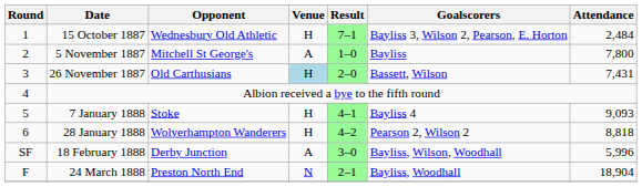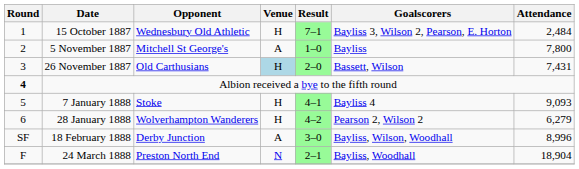 <table class="wikitable">
 <tr>
 <th>Round</th>
 <th>Date</th>
 <th>Opponent</th>
 <th>Venue</th>
 <th>Result</th>
 <th>Goalscorers</th>
 <th>Attendance</th>
 </tr>
 <tr>
 <td align="center">1</td>
 <td align="right">15 October 1887</td>
 <td><a href='#'>Wednesbury Old Athletic</a></td>
 <td align="center">H</td>
 <td align="center" bgcolor="PaleGreen">7–1</td>
 <td><a href='#'>Bayliss</a> 3, <a href='#'>Wilson</a> 2, <a href='#'>Pearson</a>, <a href='#'>E. Horton</a></td>
 <td align="right">2,484</td>
 </tr>
 <tr>
 <td align="center">2</td>
 <td align="right">5 November 1887</td>
 <td><a href='#'>Mitchell St George's</a></td>
 <td align="center">A</td>
 <td align="center" bgcolor="PaleGreen">1–0</td>
 <td><a href='#'>Bayliss</a></td>
 <td align="right">7,800</td>
 </tr>
 <tr>
 <td align="center">3</td>
 <td align="right">26 November 1887</td>
 <td><a href='#'>Old Carthusians</a></td>
 <td align="center" style="background: lightblue;">H</td>
 <td align="center" bgcolor="PaleGreen">2–0</td>
 <td><a href='#'>Bassett</a>, <a href='#'>Wilson</a></td>
 <td align="right">7,431</td>
 </tr>
 <tr>
-<td align="center">4</td>
+<td align="center"><strong>4</strong></td>
 <td align="center" colspan="6">Albion received a <a href='#'>bye</a> to the fifth round</td>
 </tr>
 <tr>
 <td align="center">5</td>
 <td align="right">7 January 1888</td>
 <td><a href='#'>Stoke</a></td>
 <td align="center">H</td>
 <td align="center" bgcolor="PaleGreen">4–1</td>
 <td><a href='#'>Bayliss</a> 4</td>
 <td align="right">9,093</td>
 </tr>
 <tr>
 <td align="center">6</td>
 <td align="right">28 January 1888</td>
 <td><a href='#'>Wolverhampton Wanderers</a></td>
 <td align="center">H</td>
 <td align="center" bgcolor="PaleGreen">4–2</td>
 <td><a href='#'>Pearson</a> 2, <a href='#'>Wilson</a> 2</td>
-<td align="right">8,818</td>
+<td align="right">6,279</td>
 </tr>
 <tr>
 <td align="center">SF</td>
 <td align="right">18 February 1888</td>
 <td><a href='#'>Derby Junction</a></td>
 <td align="center">A</td>
 <td align="center" bgcolor="PaleGreen">3–0</td>
 <td><a href='#'>Bayliss</a>, <a href='#'>Wilson</a>, <a href='#'>Woodhall</a></td>
-<td align="right">5,996</td>
+<td align="right">8,996</td>
 </tr>
 <tr>
 <td align="center">F</td>
 <td align="right">24 March 1888</td>
 <td><a href='#'>Preston North End</a></td>
 <td align="center"><a href='#'>N</a></td>
 <td align="center" bgcolor="PaleGreen">2–1</td>
 <td><a href='#'>Bayliss</a>, <a href='#'>Woodhall</a></td>
 <td align="right">18,904</td>
 </tr>
 <tr>
 </tr>
 </table>
